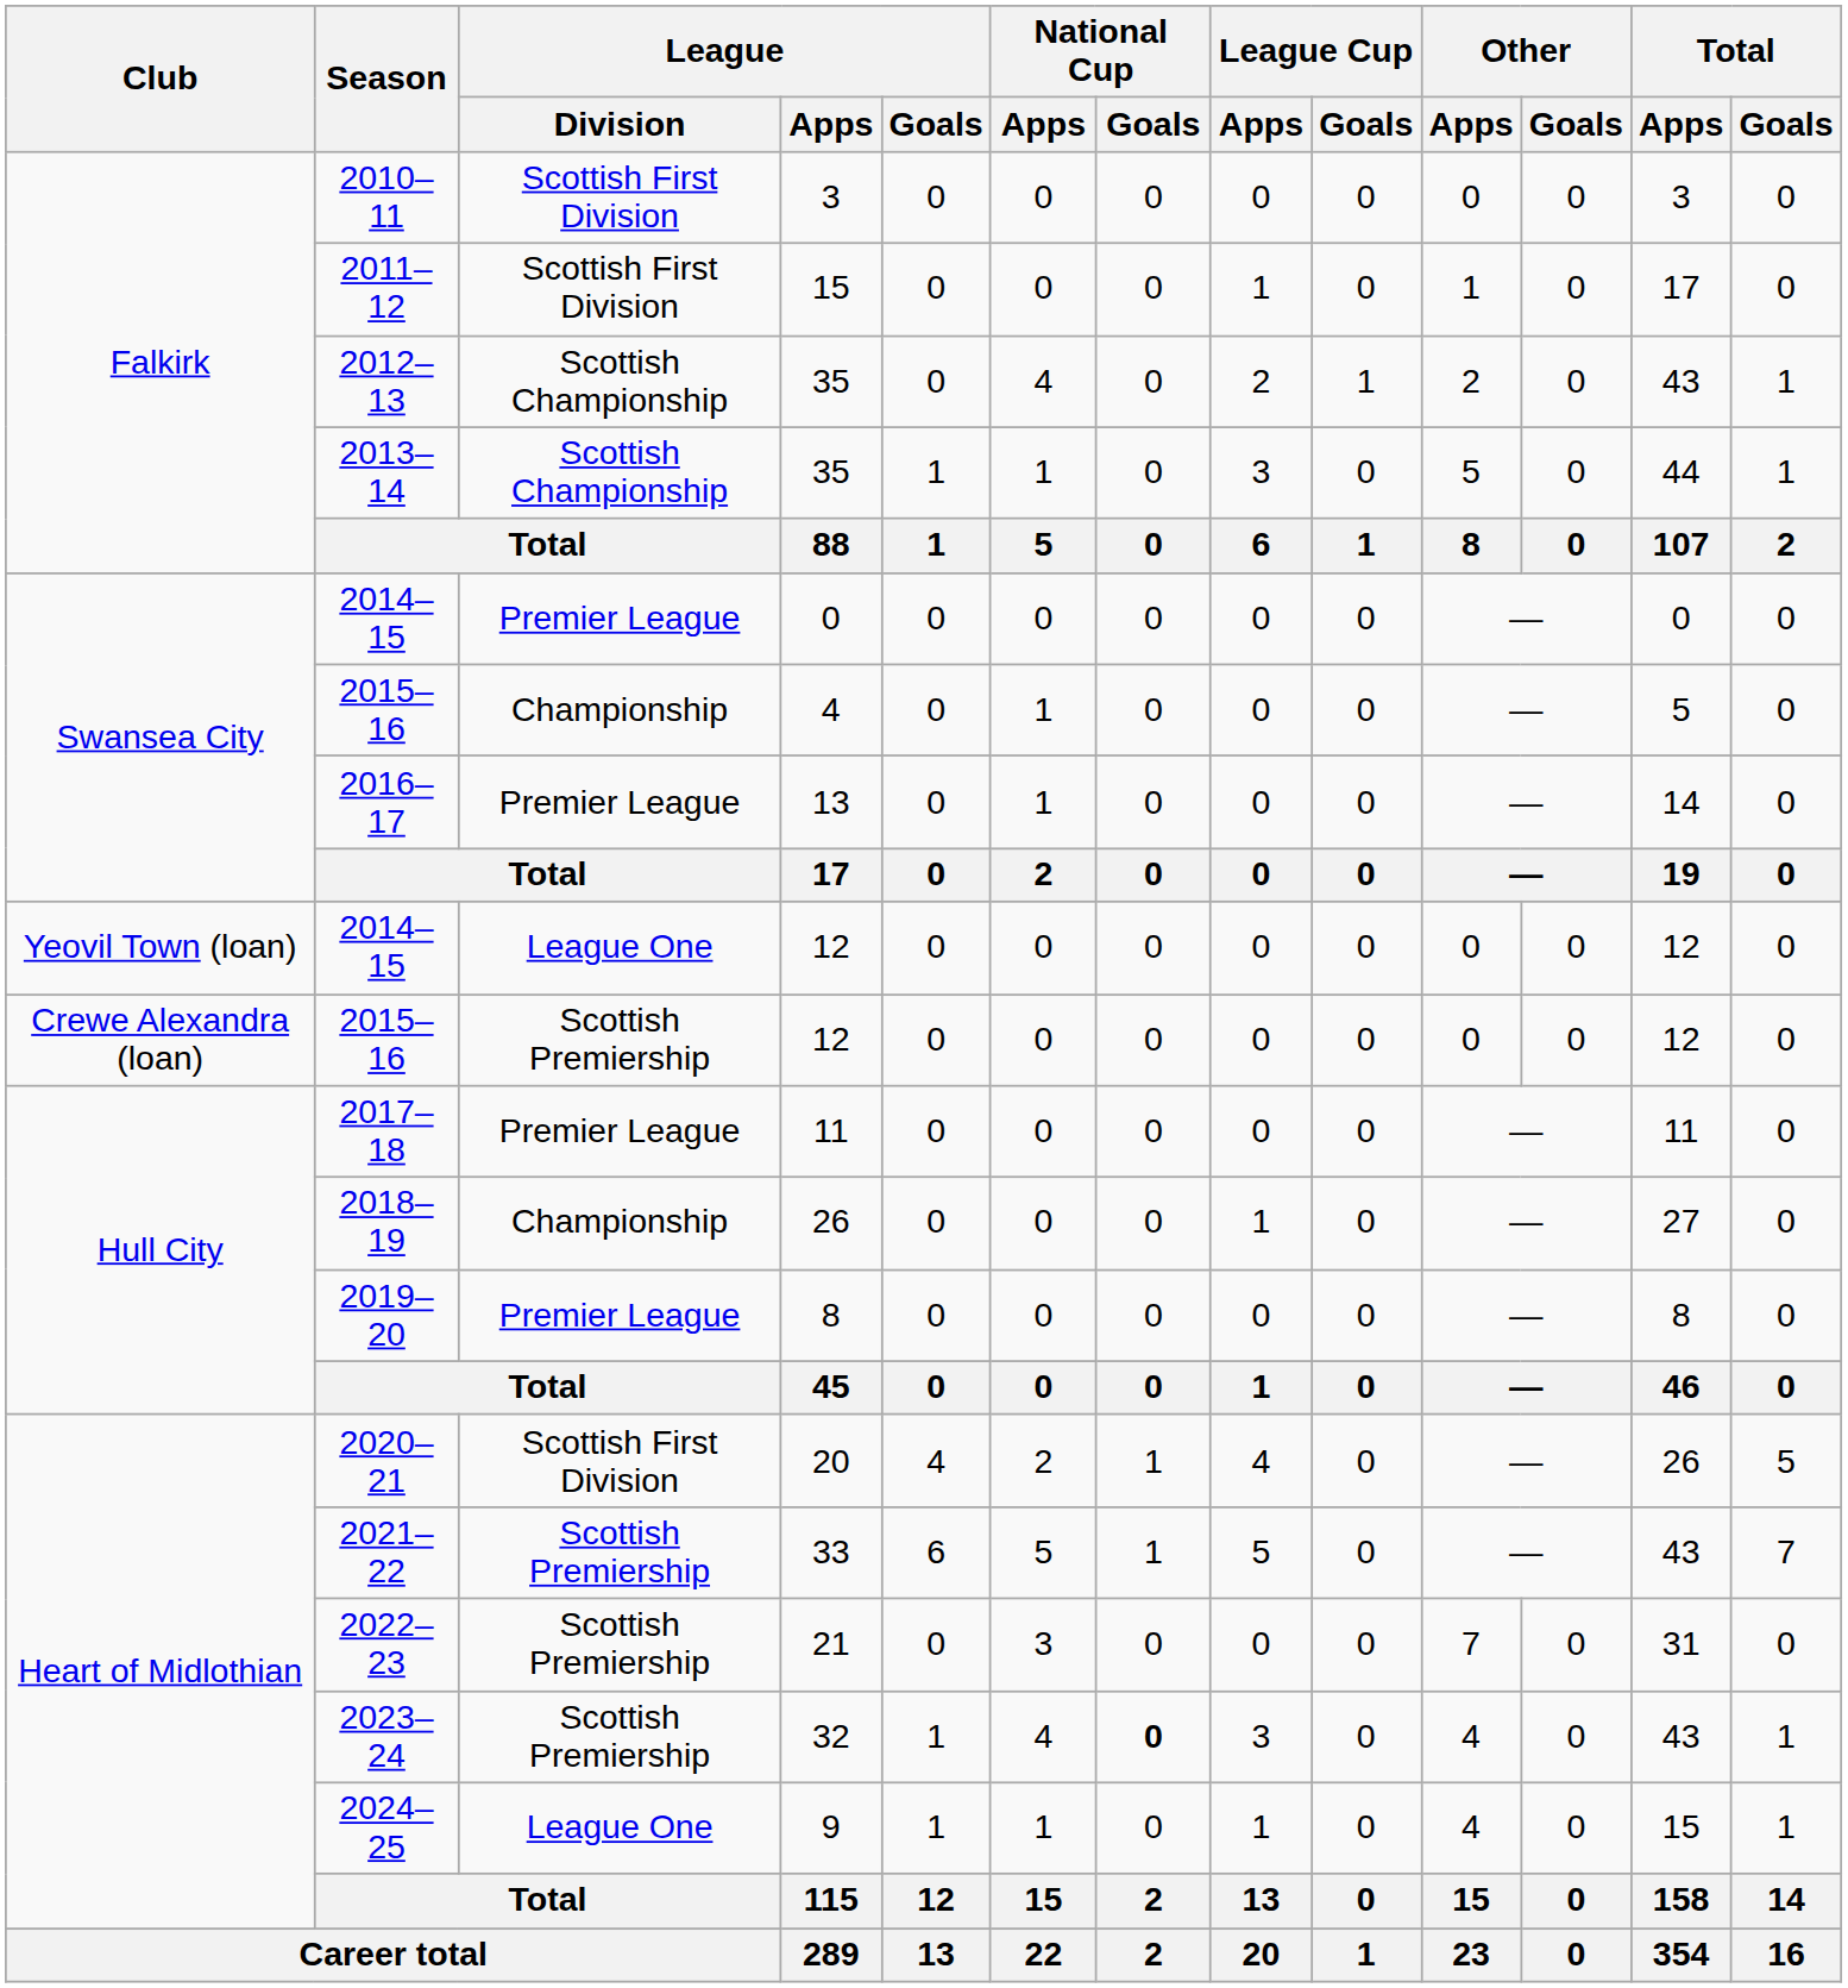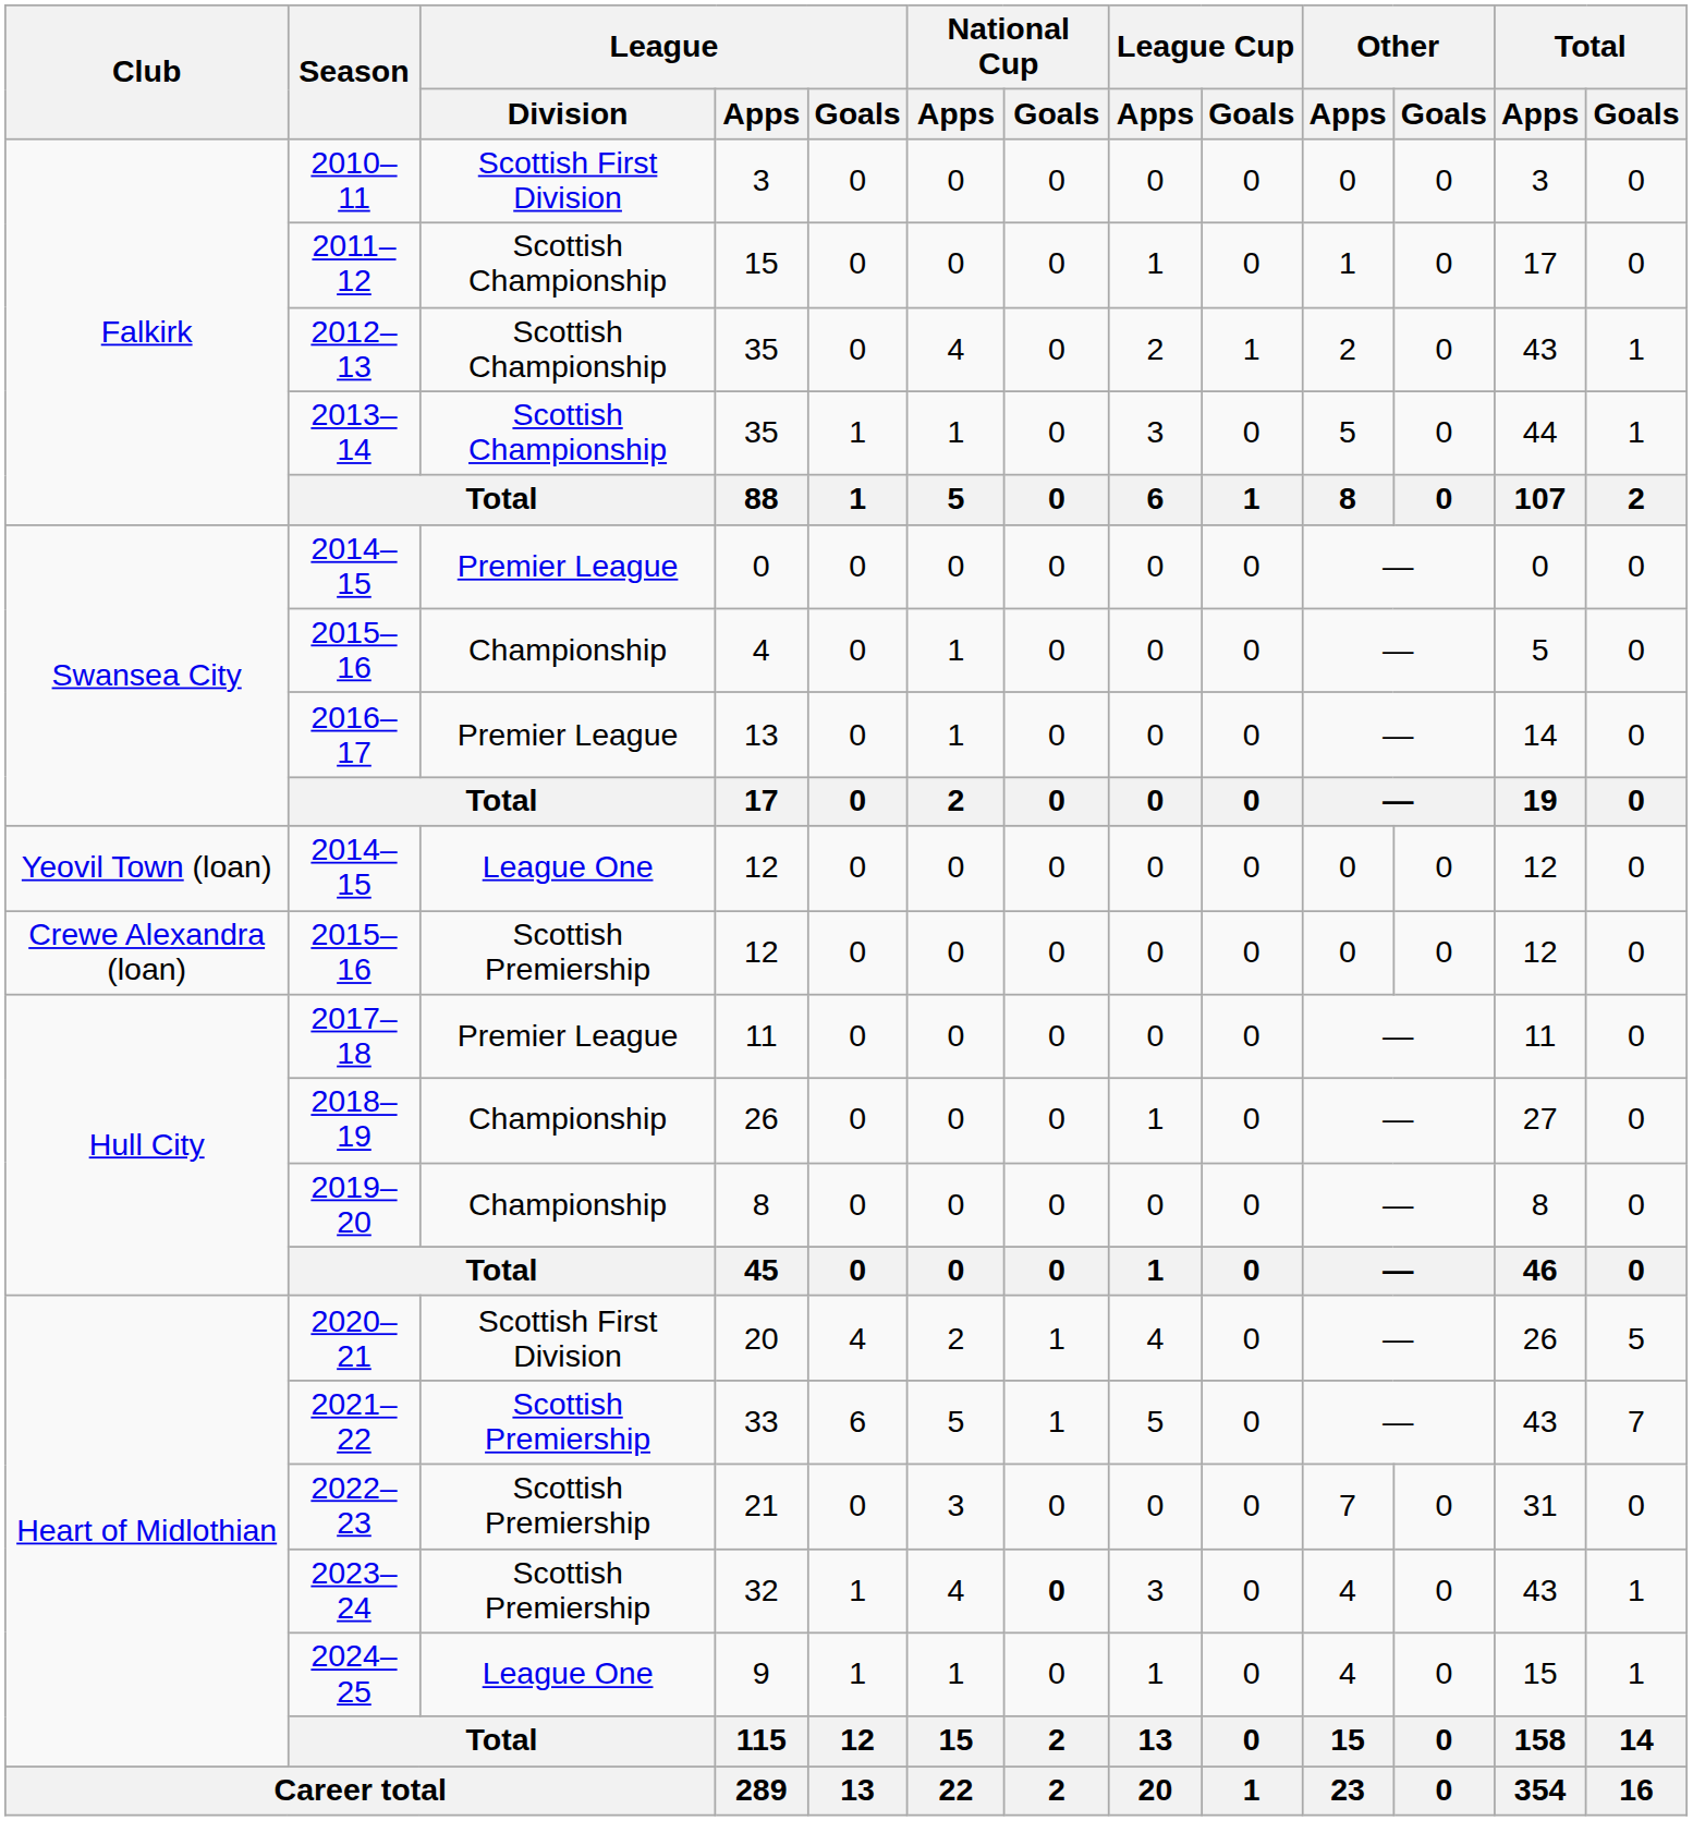 <table class="wikitable" style="text-align: center;">
 <tr>
 <th rowspan=2>Club</th>
 <th rowspan=2>Season</th>
 <th colspan="3">League</th>
 <th colspan=2>National Cup</th>
 <th colspan=2>League Cup</th>
 <th colspan=2>Other</th>
 <th colspan=2>Total</th>
 </tr>
 <tr>
 <th>Division</th>
 <th>Apps</th>
 <th>Goals</th>
 <th>Apps</th>
 <th>Goals</th>
 <th>Apps</th>
 <th>Goals</th>
 <th>Apps</th>
 <th>Goals</th>
 <th>Apps</th>
 <th>Goals</th>
 </tr>
 <tr>
 <td rowspan="5"><a href='#'>Falkirk</a></td>
 <td><a href='#'>2010–11</a></td>
 <td><a href='#'>Scottish First Division</a></td>
 <td>3</td>
 <td>0</td>
 <td>0</td>
 <td>0</td>
 <td>0</td>
 <td>0</td>
 <td>0</td>
 <td>0</td>
 <td>3</td>
 <td>0</td>
 </tr>
 <tr>
 <td><a href='#'>2011–12</a></td>
-<td>Scottish First Division</td>
+<td>Scottish Championship</td>
 <td>15</td>
 <td>0</td>
 <td>0</td>
 <td>0</td>
 <td>1</td>
 <td>0</td>
 <td>1</td>
 <td>0</td>
 <td>17</td>
 <td>0</td>
 </tr>
 <tr>
 <td><a href='#'>2012–13</a></td>
 <td>Scottish Championship</td>
 <td>35</td>
 <td>0</td>
 <td>4</td>
 <td>0</td>
 <td>2</td>
 <td>1</td>
 <td>2</td>
 <td>0</td>
 <td>43</td>
 <td>1</td>
 </tr>
 <tr>
 <td><a href='#'>2013–14</a></td>
 <td><a href='#'>Scottish Championship</a></td>
 <td>35</td>
 <td>1</td>
 <td>1</td>
 <td>0</td>
 <td>3</td>
 <td>0</td>
 <td>5</td>
 <td>0</td>
 <td>44</td>
 <td>1</td>
 </tr>
 <tr>
 <th colspan=2>Total</th>
 <th>88</th>
 <th>1</th>
 <th>5</th>
 <th>0</th>
 <th>6</th>
 <th>1</th>
 <th>8</th>
 <th>0</th>
 <th>107</th>
 <th>2</th>
 </tr>
 <tr>
 <td rowspan="4"><a href='#'>Swansea City</a></td>
 <td><a href='#'>2014–15</a></td>
 <td><a href='#'>Premier League</a></td>
 <td>0</td>
 <td>0</td>
 <td>0</td>
 <td>0</td>
 <td>0</td>
 <td>0</td>
 <td colspan=2>—</td>
 <td>0</td>
 <td>0</td>
 </tr>
 <tr>
 <td><a href='#'>2015–16</a></td>
 <td>Championship</td>
 <td>4</td>
 <td>0</td>
 <td>1</td>
 <td>0</td>
 <td>0</td>
 <td>0</td>
 <td colspan=2>—</td>
 <td>5</td>
 <td>0</td>
 </tr>
 <tr>
 <td><a href='#'>2016–17</a></td>
 <td>Premier League</td>
 <td>13</td>
 <td>0</td>
 <td>1</td>
 <td>0</td>
 <td>0</td>
 <td>0</td>
 <td colspan=2>—</td>
 <td>14</td>
 <td>0</td>
 </tr>
 <tr>
 <th colspan=2>Total</th>
 <th>17</th>
 <th>0</th>
 <th>2</th>
 <th>0</th>
 <th>0</th>
 <th>0</th>
 <th colspan=2>—</th>
 <th>19</th>
 <th>0</th>
 </tr>
 <tr>
 <td><a href='#'>Yeovil Town</a> (loan)</td>
 <td><a href='#'>2014–15</a></td>
 <td><a href='#'>League One</a></td>
 <td>12</td>
 <td>0</td>
 <td>0</td>
 <td>0</td>
 <td>0</td>
 <td>0</td>
 <td>0</td>
 <td>0</td>
 <td>12</td>
 <td>0</td>
 </tr>
 <tr>
 <td><a href='#'>Crewe Alexandra</a> (loan)</td>
 <td><a href='#'>2015–16</a></td>
 <td>Scottish Premiership</td>
 <td>12</td>
 <td>0</td>
 <td>0</td>
 <td>0</td>
 <td>0</td>
 <td>0</td>
 <td>0</td>
 <td>0</td>
 <td>12</td>
 <td>0</td>
 </tr>
 <tr>
 <td rowspan=4><a href='#'>Hull City</a></td>
 <td><a href='#'>2017–18</a></td>
 <td>Premier League</td>
 <td>11</td>
 <td>0</td>
 <td>0</td>
 <td>0</td>
 <td>0</td>
 <td>0</td>
 <td colspan=2>—</td>
 <td>11</td>
 <td>0</td>
 </tr>
 <tr>
 <td><a href='#'>2018–19</a></td>
 <td>Championship</td>
 <td>26</td>
 <td>0</td>
 <td>0</td>
 <td>0</td>
 <td>1</td>
 <td>0</td>
 <td colspan=2>—</td>
 <td>27</td>
 <td>0</td>
 </tr>
 <tr>
 <td><a href='#'>2019–20</a></td>
-<td><a href='#'>Premier League</a></td>
+<td>Championship</td>
 <td>8</td>
 <td>0</td>
 <td>0</td>
 <td>0</td>
 <td>0</td>
 <td>0</td>
 <td colspan=2>—</td>
 <td>8</td>
 <td>0</td>
 </tr>
 <tr>
 <th colspan=2>Total</th>
 <th>45</th>
 <th>0</th>
 <th>0</th>
 <th>0</th>
 <th>1</th>
 <th>0</th>
 <th colspan=2>—</th>
 <th>46</th>
 <th>0</th>
 </tr>
 <tr>
 <td rowspan="6"><a href='#'>Heart of Midlothian</a></td>
 <td><a href='#'>2020–21</a></td>
 <td>Scottish First Division</td>
 <td>20</td>
 <td>4</td>
 <td>2</td>
 <td>1</td>
 <td>4</td>
 <td>0</td>
 <td colspan=2>—</td>
 <td>26</td>
 <td>5</td>
 </tr>
 <tr>
 <td><a href='#'>2021–22</a></td>
 <td><a href='#'>Scottish Premiership</a></td>
 <td>33</td>
 <td>6</td>
 <td>5</td>
 <td>1</td>
 <td>5</td>
 <td>0</td>
 <td colspan=2>—</td>
 <td>43</td>
 <td>7</td>
 </tr>
 <tr>
 <td><a href='#'>2022–23</a></td>
 <td>Scottish Premiership</td>
 <td>21</td>
 <td>0</td>
 <td>3</td>
 <td>0</td>
 <td>0</td>
 <td>0</td>
 <td>7</td>
 <td>0</td>
 <td>31</td>
 <td>0</td>
 </tr>
 <tr>
 <td><a href='#'>2023–24</a></td>
 <td>Scottish Premiership</td>
 <td>32</td>
 <td>1</td>
 <td>4</td>
 <td><strong>0</strong></td>
 <td>3</td>
 <td>0</td>
 <td>4</td>
 <td>0</td>
 <td>43</td>
 <td>1</td>
 </tr>
 <tr>
 <td><a href='#'>2024–25</a></td>
 <td><a href='#'>League One</a></td>
 <td>9</td>
 <td>1</td>
 <td>1</td>
 <td>0</td>
 <td>1</td>
 <td>0</td>
 <td>4</td>
 <td>0</td>
 <td>15</td>
 <td>1</td>
 </tr>
 <tr>
 <th colspan=2>Total</th>
 <th>115</th>
 <th>12</th>
 <th>15</th>
 <th>2</th>
 <th>13</th>
 <th>0</th>
 <th>15</th>
 <th>0</th>
 <th>158</th>
 <th>14</th>
 </tr>
 <tr>
 <th colspan=3>Career total</th>
 <th>289</th>
 <th>13</th>
 <th>22</th>
 <th>2</th>
 <th>20</th>
 <th>1</th>
 <th>23</th>
 <th>0</th>
 <th>354</th>
 <th>16</th>
 </tr>
 </table>
